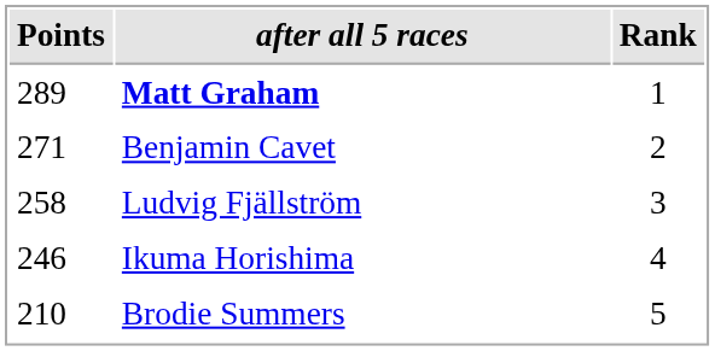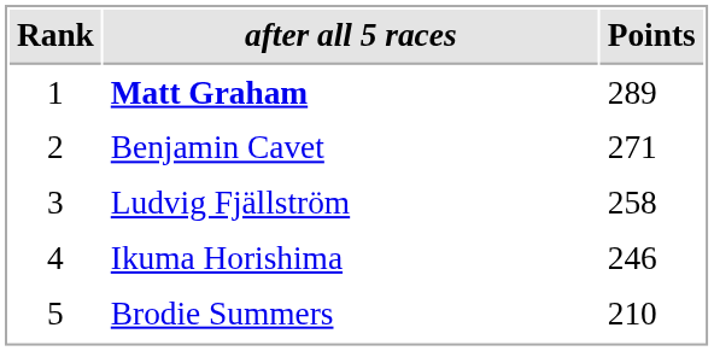 <table cellspacing="1" cellpadding="3" style="border:1px solid #aaa; font-size:86%;">
 <tr style="background:#e4e4e4;">
+<th style="border-bottom:1px solid #aaa; width:10px;">Rank</th>
+<th style="border-bottom:1px solid #aaa; width:200px;"><em>after all 5 races</em></th>
 <th style="border-bottom:1px solid #aaa; width:20px;">Points</th>
-<th style="border-bottom:1px solid #aaa; width:200px;"><em>after all 5 races</em></th>
-<th style="border-bottom:1px solid #aaa; width:10px;">Rank</th>
 </tr>
 <tr>
+<td align=center>1</td>
+<td><strong> <a href='#'>Matt Graham</a></strong></td>
 <td>289</td>
-<td><strong> <a href='#'>Matt Graham</a></strong></td>
-<td align=center>1</td>
 </tr>
 <tr>
+<td align=center>2</td>
+<td> <a href='#'>Benjamin Cavet</a></td>
 <td>271</td>
-<td> <a href='#'>Benjamin Cavet</a></td>
-<td align=center>2</td>
 </tr>
 <tr>
+<td align=center>3</td>
+<td> <a href='#'>Ludvig Fjällström</a></td>
 <td>258</td>
-<td> <a href='#'>Ludvig Fjällström</a></td>
-<td align=center>3</td>
 </tr>
 <tr>
+<td align=center>4</td>
+<td> <a href='#'>Ikuma Horishima</a></td>
 <td>246</td>
-<td> <a href='#'>Ikuma Horishima</a></td>
-<td align=center>4</td>
 </tr>
 <tr>
+<td align=center>5</td>
+<td> <a href='#'>Brodie Summers</a></td>
 <td>210</td>
-<td> <a href='#'>Brodie Summers</a></td>
-<td align=center>5</td>
 </tr>
 </table>
